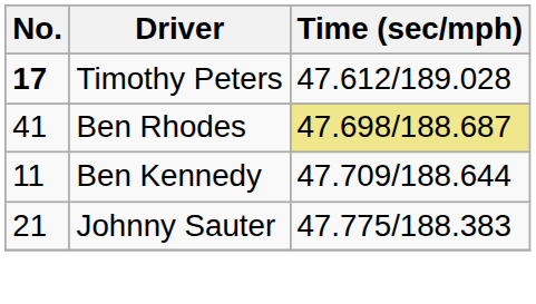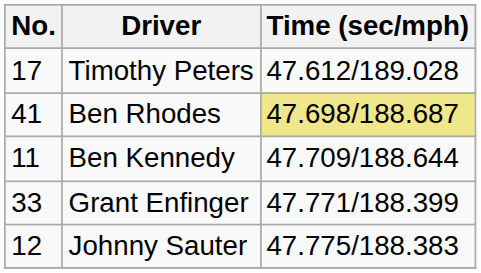 <table class="wikitable">
 <tr>
 <th>No.</th>
 <th>Driver</th>
 <th>Time (sec/mph)</th>
 </tr>
 <tr>
-<td><strong>17</strong></td>
+<td>17</td>
 <td>Timothy Peters</td>
 <td>47.612/189.028</td>
 </tr>
 <tr>
 <td>41</td>
 <td>Ben Rhodes</td>
 <td style="background: khaki;">47.698/188.687</td>
 </tr>
 <tr>
 <td>11</td>
 <td>Ben Kennedy</td>
 <td>47.709/188.644</td>
 </tr>
 <tr>
-<td>21</td>
+<td>33</td>
+<td>Grant Enfinger</td>
+<td>47.771/188.399</td>
+</tr>
+<tr>
+<td>12</td>
 <td>Johnny Sauter</td>
 <td>47.775/188.383</td>
 </tr>
 <tr>
 </tr>
 </table>
